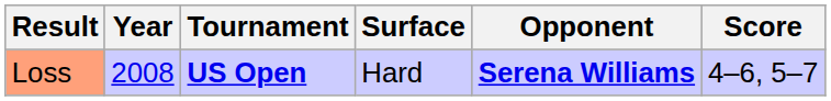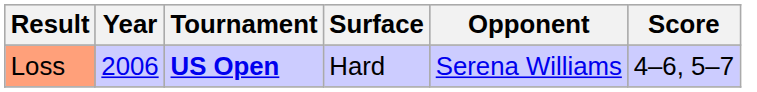 <table class="sortable wikitable">
 <tr>
 <th>Result</th>
 <th>Year</th>
 <th>Tournament</th>
 <th>Surface</th>
 <th>Opponent</th>
 <th>Score</th>
 </tr>
 <tr bgcolor=#CCCCFF>
 <td bgcolor=FFA07A>Loss</td>
-<td><a href='#'>2008</a></td>
+<td><a href='#'>2006</a></td>
 <td><strong><a href='#'>US Open</a></strong></td>
 <td>Hard</td>
-<td><strong> <a href='#'>Serena Williams</a></strong></td>
+<td> <a href='#'>Serena Williams</a></td>
 <td>4–6, 5–7</td>
 </tr>
 </table>
